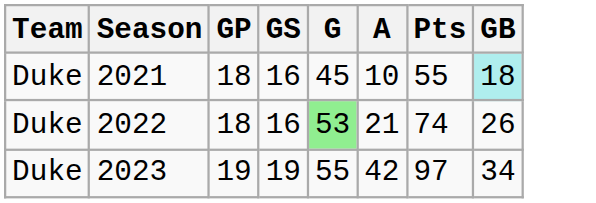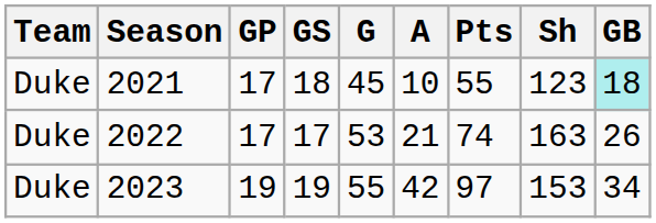 <table class="wikitable">
 <tr>
 <th>Team</th>
 <th>Season</th>
 <th>GP</th>
 <th>GS</th>
 <th>G</th>
 <th>A</th>
 <th>Pts</th>
+<th>Sh</th>
 <th>GB</th>
 </tr>
 <tr>
 <td>Duke</td>
 <td>2021</td>
+<td>17</td>
 <td>18</td>
-<td>16</td>
 <td>45</td>
 <td>10</td>
 <td>55</td>
+<td>123</td>
 <td style="background: paleturquoise;">18</td>
 </tr>
 <tr>
 <td>Duke</td>
 <td>2022</td>
-<td>18</td>
-<td>16</td>
-<td style="background: lightgreen;">53</td>
+<td>17</td>
+<td>17</td>
+<td>53</td>
 <td>21</td>
 <td>74</td>
+<td>163</td>
 <td>26</td>
 </tr>
 <tr>
 <td>Duke</td>
 <td>2023</td>
 <td>19</td>
 <td>19</td>
 <td>55</td>
 <td>42</td>
 <td>97</td>
+<td>153</td>
 <td>34</td>
 </tr>
 </table>
